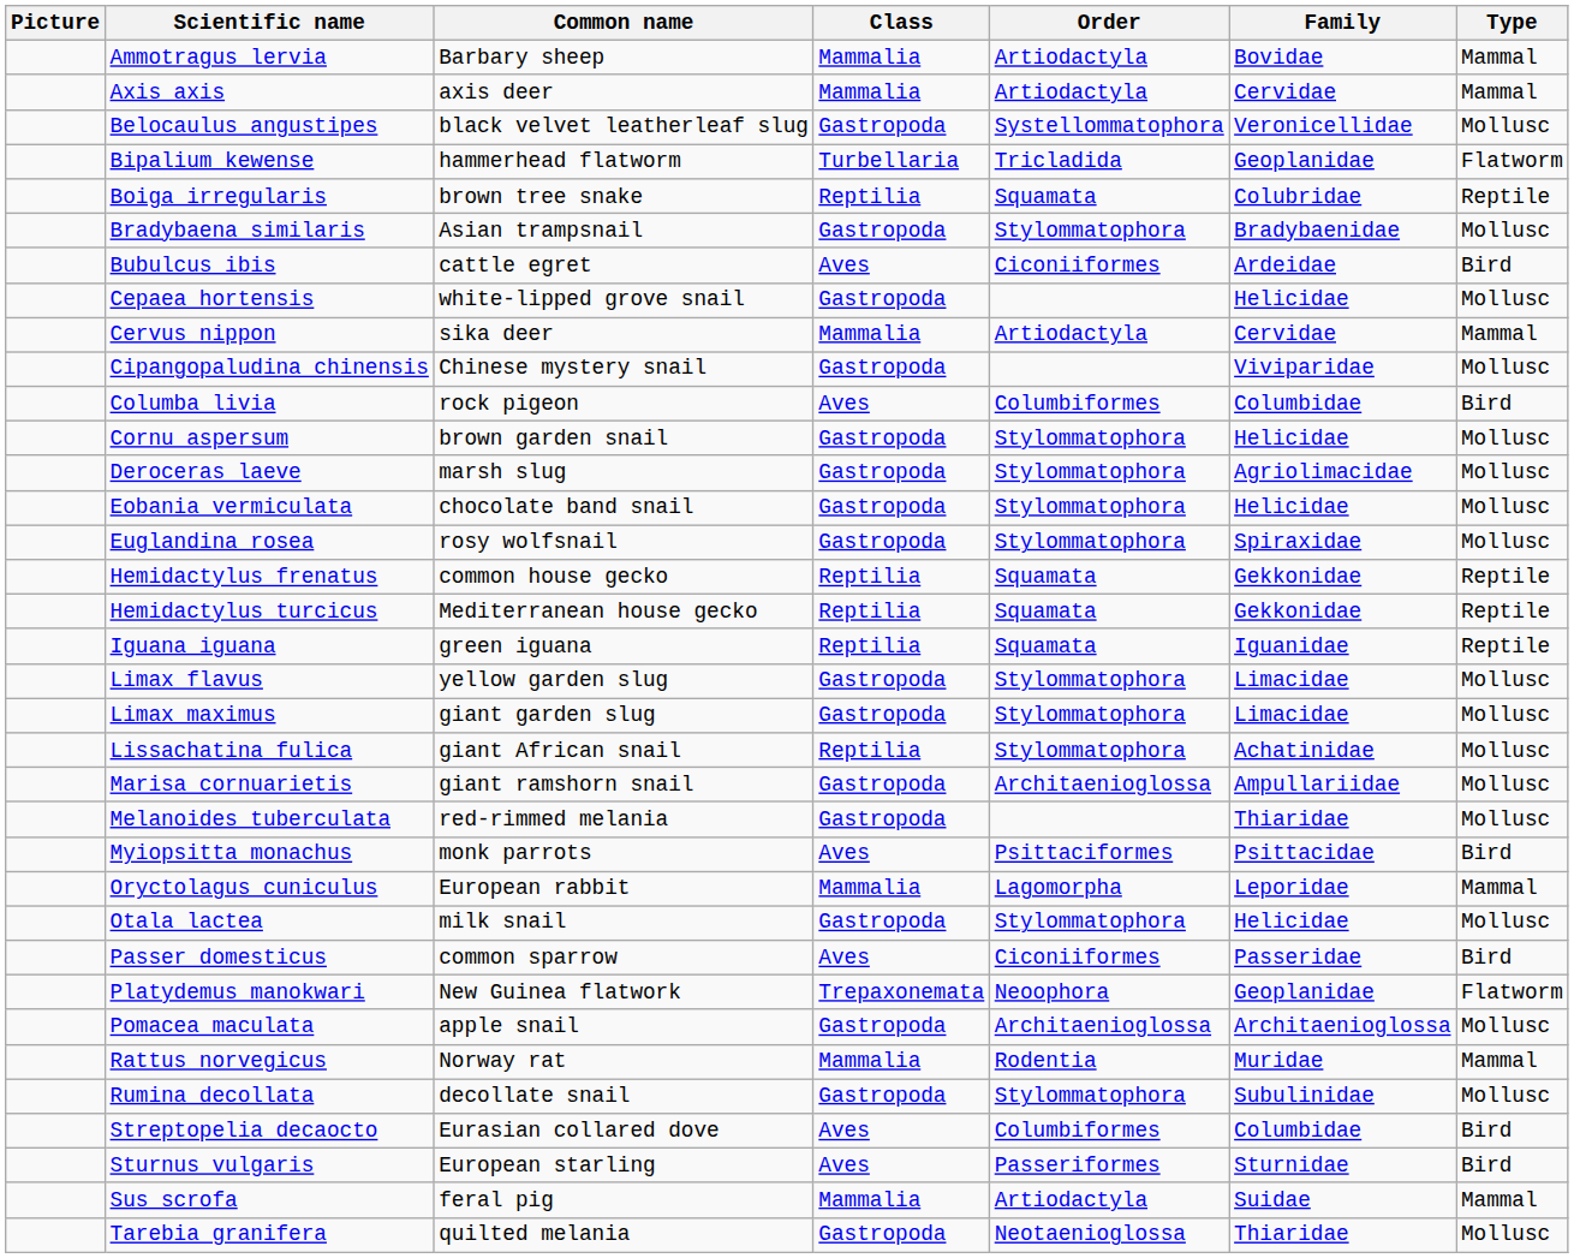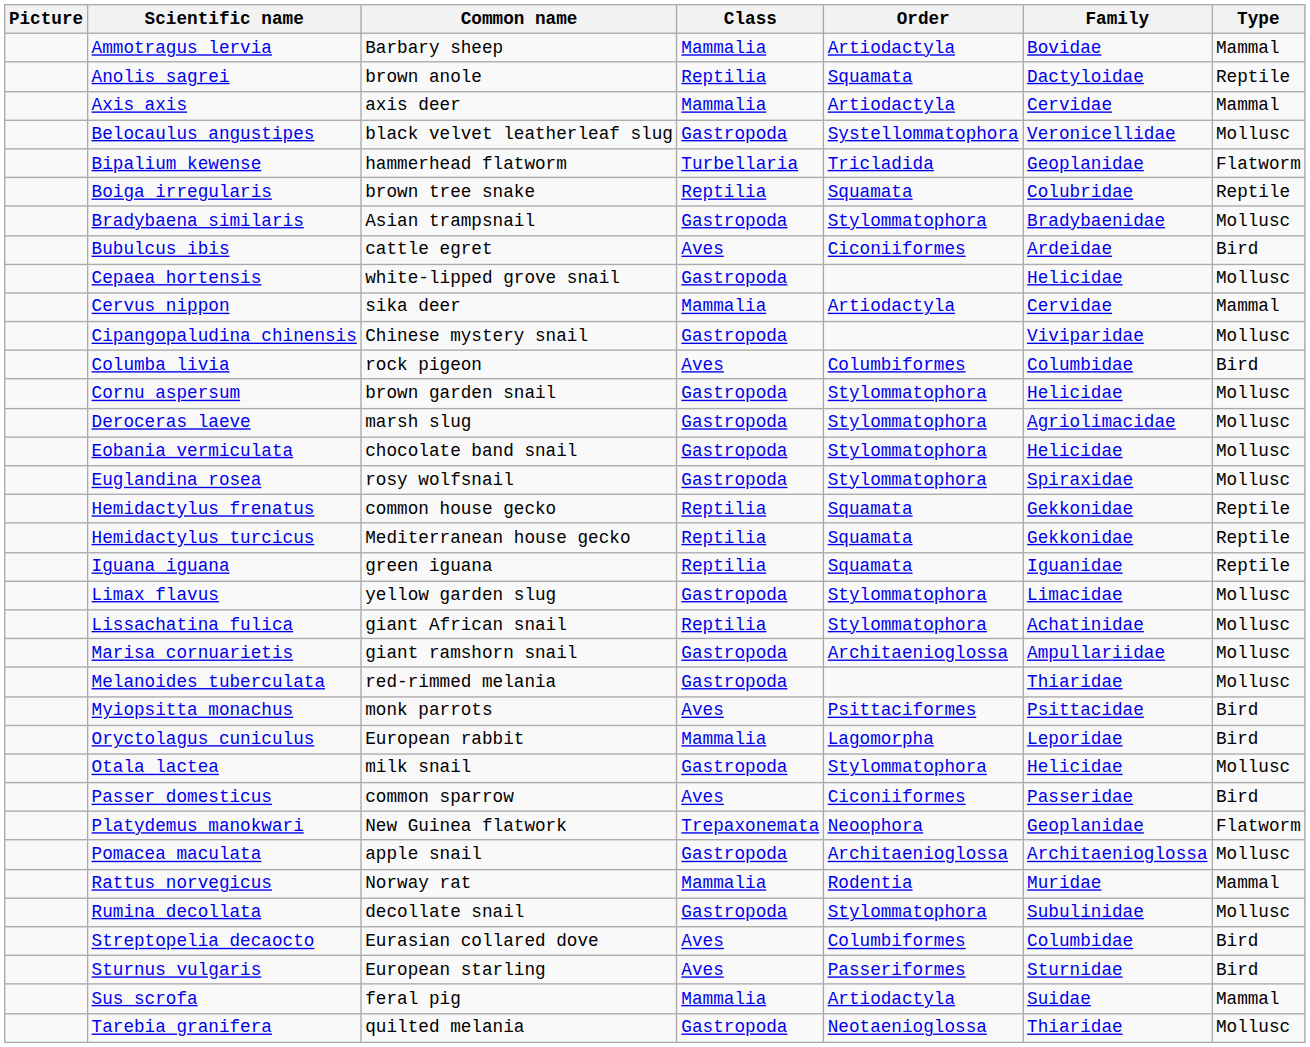 <table class="wikitable sortable mw-collapsible">
 <tr>
 <th class=unsortable>Picture</th>
 <th>Scientific name</th>
 <th>Common name</th>
 <th>Class</th>
 <th>Order</th>
 <th>Family</th>
 <th>Type</th>
 </tr>
 <tr>
 <td></td>
 <td><a href='#'>Ammotragus lervia</a></td>
 <td>Barbary sheep</td>
 <td><a href='#'>Mammalia</a></td>
 <td><a href='#'>Artiodactyla</a></td>
 <td><a href='#'>Bovidae</a></td>
 <td>Mammal</td>
+</tr>
+<tr>
+<td></td>
+<td><a href='#'>Anolis sagrei</a></td>
+<td>brown anole</td>
+<td><a href='#'>Reptilia</a></td>
+<td><a href='#'>Squamata</a></td>
+<td><a href='#'>Dactyloidae</a></td>
+<td>Reptile</td>
 </tr>
 <tr>
 <td></td>
 <td><a href='#'>Axis axis</a></td>
 <td>axis deer</td>
 <td><a href='#'>Mammalia</a></td>
 <td><a href='#'>Artiodactyla</a></td>
 <td><a href='#'>Cervidae</a></td>
 <td>Mammal</td>
 </tr>
 <tr>
 <td></td>
 <td><a href='#'>Belocaulus angustipes</a></td>
 <td>black velvet leatherleaf slug</td>
 <td><a href='#'>Gastropoda</a></td>
 <td><a href='#'>Systellommatophora</a></td>
 <td><a href='#'>Veronicellidae</a></td>
 <td>Mollusc</td>
 </tr>
 <tr>
 <td></td>
 <td><a href='#'>Bipalium kewense</a></td>
 <td>hammerhead flatworm</td>
 <td><a href='#'>Turbellaria</a></td>
 <td><a href='#'>Tricladida</a></td>
 <td><a href='#'>Geoplanidae</a></td>
 <td>Flatworm</td>
 </tr>
 <tr>
 <td></td>
 <td><a href='#'>Boiga irregularis</a></td>
 <td>brown tree snake</td>
 <td><a href='#'>Reptilia</a></td>
 <td><a href='#'>Squamata</a></td>
 <td><a href='#'>Colubridae</a></td>
 <td>Reptile</td>
 </tr>
 <tr>
 <td></td>
 <td><a href='#'>Bradybaena similaris</a></td>
 <td>Asian trampsnail</td>
 <td><a href='#'>Gastropoda</a></td>
 <td><a href='#'>Stylommatophora</a></td>
 <td><a href='#'>Bradybaenidae</a></td>
 <td>Mollusc</td>
 </tr>
 <tr>
 <td></td>
 <td><a href='#'>Bubulcus ibis</a></td>
 <td>cattle egret</td>
 <td><a href='#'>Aves</a></td>
 <td><a href='#'>Ciconiiformes</a></td>
 <td><a href='#'>Ardeidae</a></td>
 <td>Bird</td>
 </tr>
 <tr>
 <td></td>
 <td><a href='#'>Cepaea hortensis</a></td>
 <td>white-lipped grove snail</td>
 <td><a href='#'>Gastropoda</a></td>
 <td></td>
 <td><a href='#'>Helicidae</a></td>
 <td>Mollusc</td>
 </tr>
 <tr>
 <td></td>
 <td><a href='#'>Cervus nippon</a></td>
 <td>sika deer</td>
 <td><a href='#'>Mammalia</a></td>
 <td><a href='#'>Artiodactyla</a></td>
 <td><a href='#'>Cervidae</a></td>
 <td>Mammal</td>
 </tr>
 <tr>
 <td></td>
 <td><a href='#'>Cipangopaludina chinensis</a></td>
 <td>Chinese mystery snail</td>
 <td><a href='#'>Gastropoda</a></td>
 <td></td>
 <td><a href='#'>Viviparidae</a></td>
 <td>Mollusc</td>
 </tr>
 <tr>
 <td></td>
 <td><a href='#'>Columba livia</a></td>
 <td>rock pigeon</td>
 <td><a href='#'>Aves</a></td>
 <td><a href='#'>Columbiformes</a></td>
 <td><a href='#'>Columbidae</a></td>
 <td>Bird</td>
 </tr>
 <tr>
 <td></td>
 <td><a href='#'>Cornu aspersum</a></td>
 <td>brown garden snail</td>
 <td><a href='#'>Gastropoda</a></td>
 <td><a href='#'>Stylommatophora</a></td>
 <td><a href='#'>Helicidae</a></td>
 <td>Mollusc</td>
 </tr>
 <tr>
 <td></td>
 <td><a href='#'>Deroceras laeve</a></td>
 <td>marsh slug</td>
 <td><a href='#'>Gastropoda</a></td>
 <td><a href='#'>Stylommatophora</a></td>
 <td><a href='#'>Agriolimacidae</a></td>
 <td>Mollusc</td>
 </tr>
 <tr>
 <td></td>
 <td><a href='#'>Eobania vermiculata</a></td>
 <td>chocolate band snail</td>
 <td><a href='#'>Gastropoda</a></td>
 <td><a href='#'>Stylommatophora</a></td>
 <td><a href='#'>Helicidae</a></td>
 <td>Mollusc</td>
 </tr>
 <tr>
 <td></td>
 <td><a href='#'>Euglandina rosea</a></td>
 <td>rosy wolfsnail</td>
 <td><a href='#'>Gastropoda</a></td>
 <td><a href='#'>Stylommatophora</a></td>
 <td><a href='#'>Spiraxidae</a></td>
 <td>Mollusc</td>
 </tr>
 <tr>
 <td></td>
 <td><a href='#'>Hemidactylus frenatus</a></td>
 <td>common house gecko</td>
 <td><a href='#'>Reptilia</a></td>
 <td><a href='#'>Squamata</a></td>
 <td><a href='#'>Gekkonidae</a></td>
 <td>Reptile</td>
 </tr>
 <tr>
 <td></td>
 <td><a href='#'>Hemidactylus turcicus</a></td>
 <td>Mediterranean house gecko</td>
 <td><a href='#'>Reptilia</a></td>
 <td><a href='#'>Squamata</a></td>
 <td><a href='#'>Gekkonidae</a></td>
 <td>Reptile</td>
 </tr>
 <tr>
 <td></td>
 <td><a href='#'>Iguana iguana</a></td>
 <td>green iguana</td>
 <td><a href='#'>Reptilia</a></td>
 <td><a href='#'>Squamata</a></td>
 <td><a href='#'>Iguanidae</a></td>
 <td>Reptile</td>
 </tr>
 <tr>
 <td></td>
 <td><a href='#'>Limax flavus</a></td>
 <td>yellow garden slug</td>
 <td><a href='#'>Gastropoda</a></td>
 <td><a href='#'>Stylommatophora</a></td>
 <td><a href='#'>Limacidae</a></td>
 <td>Mollusc</td>
 </tr>
 <tr>
 <td></td>
-<td><a href='#'>Limax maximus</a></td>
-<td>giant garden slug</td>
-<td><a href='#'>Gastropoda</a></td>
-<td><a href='#'>Stylommatophora</a></td>
-<td><a href='#'>Limacidae</a></td>
-<td>Mollusc</td>
-</tr>
-<tr>
-<td></td>
 <td><a href='#'>Lissachatina fulica</a></td>
 <td>giant African snail</td>
 <td><a href='#'>Reptilia</a></td>
 <td><a href='#'>Stylommatophora</a></td>
 <td><a href='#'>Achatinidae</a></td>
 <td>Mollusc</td>
 </tr>
 <tr>
 <td></td>
 <td><a href='#'>Marisa cornuarietis</a></td>
 <td>giant ramshorn snail</td>
 <td><a href='#'>Gastropoda</a></td>
 <td><a href='#'>Architaenioglossa</a></td>
 <td><a href='#'>Ampullariidae</a></td>
 <td>Mollusc</td>
 </tr>
 <tr>
 <td></td>
 <td><a href='#'>Melanoides tuberculata</a></td>
 <td>red-rimmed melania</td>
 <td><a href='#'>Gastropoda</a></td>
 <td></td>
 <td><a href='#'>Thiaridae</a></td>
 <td>Mollusc</td>
 </tr>
 <tr>
 <td></td>
 <td><a href='#'>Myiopsitta monachus</a></td>
 <td>monk parrots</td>
 <td><a href='#'>Aves</a></td>
 <td><a href='#'>Psittaciformes</a></td>
 <td><a href='#'>Psittacidae</a></td>
 <td>Bird</td>
 </tr>
 <tr>
 <td></td>
 <td><a href='#'>Oryctolagus cuniculus</a></td>
 <td>European rabbit</td>
 <td><a href='#'>Mammalia</a></td>
 <td><a href='#'>Lagomorpha</a></td>
 <td><a href='#'>Leporidae</a></td>
-<td>Mammal</td>
+<td>Bird</td>
 </tr>
 <tr>
 <td></td>
 <td><a href='#'>Otala lactea</a></td>
 <td>milk snail</td>
 <td><a href='#'>Gastropoda</a></td>
 <td><a href='#'>Stylommatophora</a></td>
 <td><a href='#'>Helicidae</a></td>
 <td>Mollusc</td>
 </tr>
 <tr>
 <td></td>
 <td><a href='#'>Passer domesticus</a></td>
 <td>common sparrow</td>
 <td><a href='#'>Aves</a></td>
 <td><a href='#'>Ciconiiformes</a></td>
 <td><a href='#'>Passeridae</a></td>
 <td>Bird</td>
 </tr>
 <tr>
 <td></td>
 <td><a href='#'>Platydemus manokwari</a></td>
 <td>New Guinea flatwork</td>
 <td><a href='#'>Trepaxonemata</a></td>
 <td><a href='#'>Neoophora</a></td>
 <td><a href='#'>Geoplanidae</a></td>
 <td>Flatworm</td>
 </tr>
 <tr>
 <td></td>
 <td><a href='#'>Pomacea maculata</a></td>
 <td>apple snail</td>
 <td><a href='#'>Gastropoda</a></td>
 <td><a href='#'>Architaenioglossa</a></td>
 <td><a href='#'>Architaenioglossa</a></td>
 <td>Mollusc</td>
 </tr>
 <tr>
 <td></td>
 <td><a href='#'>Rattus norvegicus</a></td>
 <td>Norway rat</td>
 <td><a href='#'>Mammalia</a></td>
 <td><a href='#'>Rodentia</a></td>
 <td><a href='#'>Muridae</a></td>
 <td>Mammal</td>
 </tr>
 <tr>
 <td></td>
 <td><a href='#'>Rumina decollata</a></td>
 <td>decollate snail</td>
 <td><a href='#'>Gastropoda</a></td>
 <td><a href='#'>Stylommatophora</a></td>
 <td><a href='#'>Subulinidae</a></td>
 <td>Mollusc</td>
 </tr>
 <tr>
 <td></td>
 <td><a href='#'>Streptopelia decaocto</a></td>
 <td>Eurasian collared dove</td>
 <td><a href='#'>Aves</a></td>
 <td><a href='#'>Columbiformes</a></td>
 <td><a href='#'>Columbidae</a></td>
 <td>Bird</td>
 </tr>
 <tr>
 <td></td>
 <td><a href='#'>Sturnus vulgaris</a></td>
 <td>European starling</td>
 <td><a href='#'>Aves</a></td>
 <td><a href='#'>Passeriformes</a></td>
 <td><a href='#'>Sturnidae</a></td>
 <td>Bird</td>
 </tr>
 <tr>
 <td></td>
 <td><a href='#'>Sus scrofa</a></td>
 <td>feral pig</td>
 <td><a href='#'>Mammalia</a></td>
 <td><a href='#'>Artiodactyla</a></td>
 <td><a href='#'>Suidae</a></td>
 <td>Mammal</td>
 </tr>
 <tr>
 <td></td>
 <td><a href='#'>Tarebia granifera</a></td>
 <td>quilted melania</td>
 <td><a href='#'>Gastropoda</a></td>
 <td><a href='#'>Neotaenioglossa</a></td>
 <td><a href='#'>Thiaridae</a></td>
 <td>Mollusc</td>
 </tr>
 </table>
